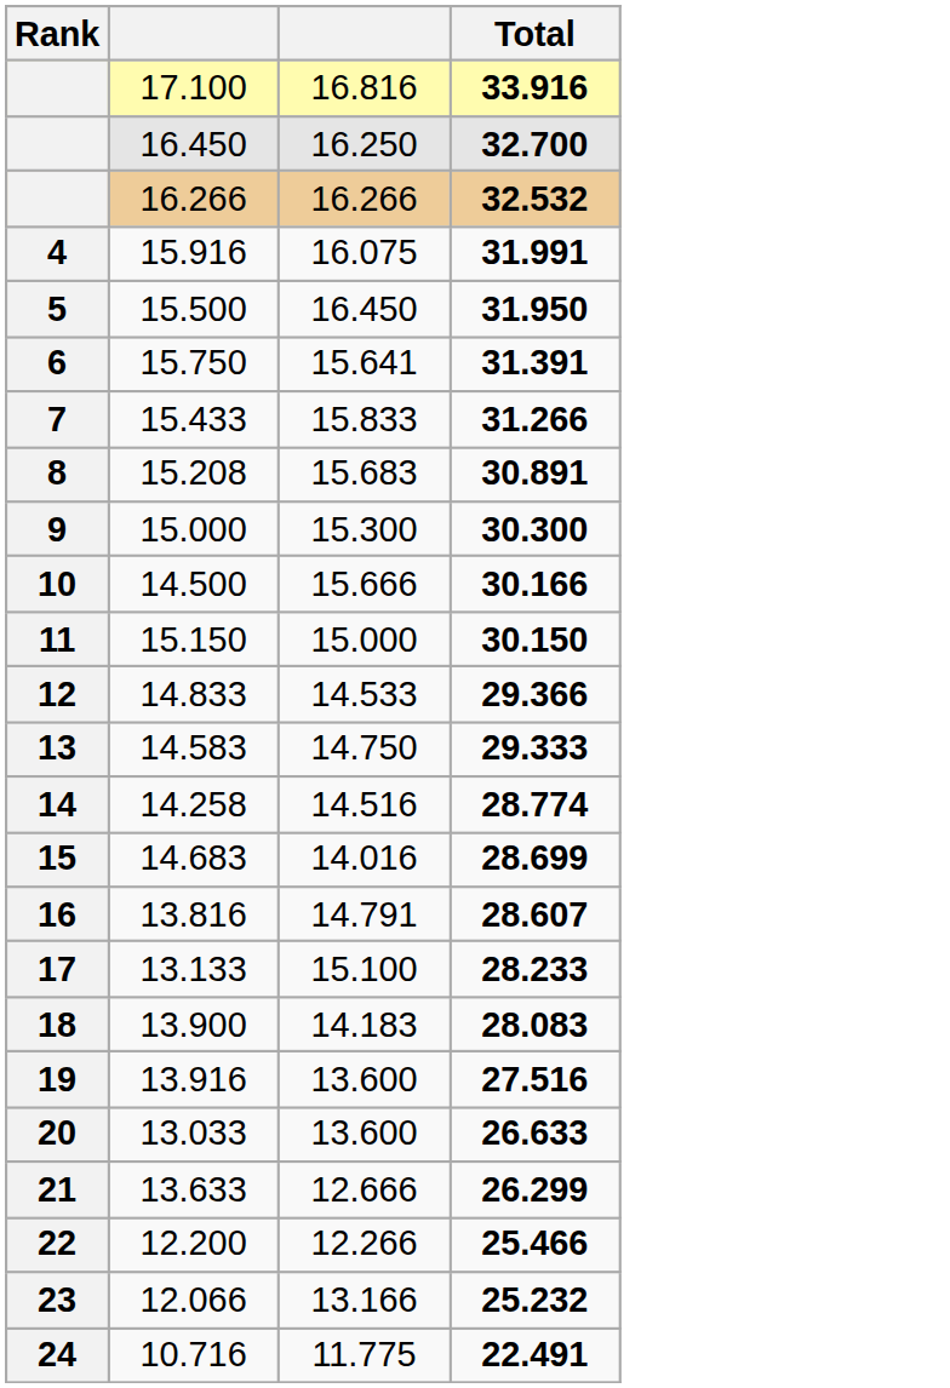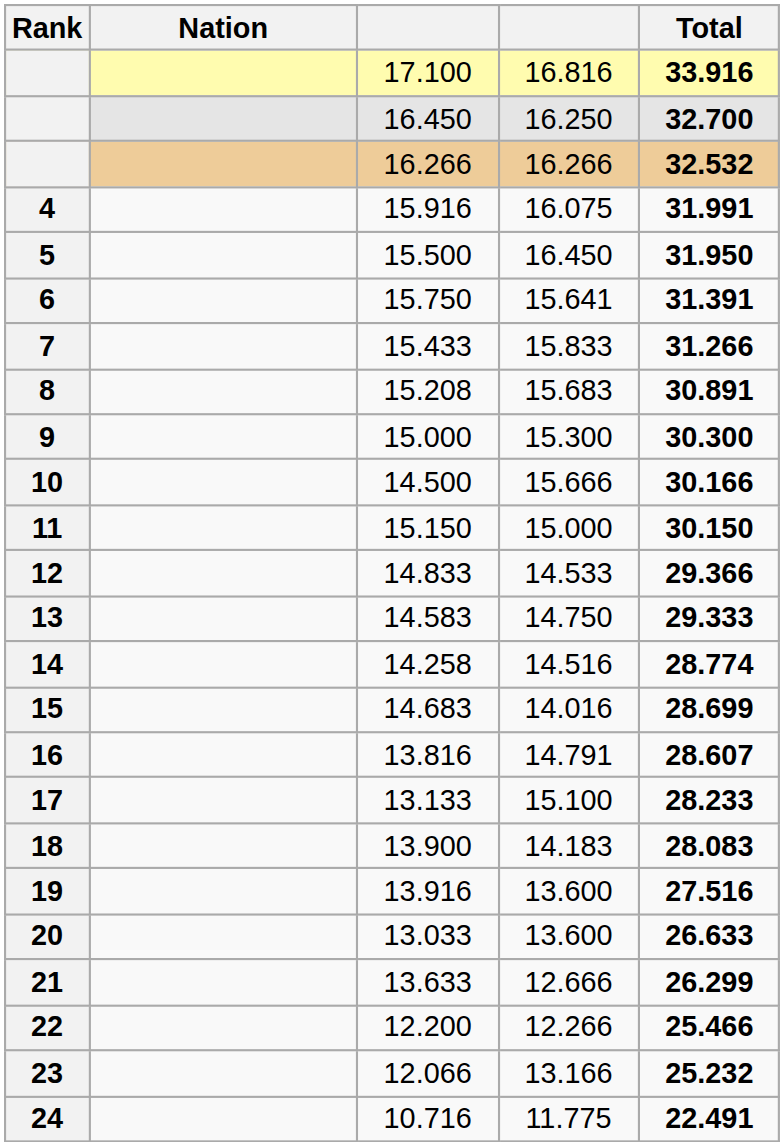 <table class="wikitable sortable" style="text-align:center; font-size:85%">
 <tr>
 <th scope="col" style="width:20px;">Rank</th>
+<th ! scope="col" style="width:120px;">Nation</th>
 <th ! scope="col" style="width:60px;"></th>
 <th ! scope="col" style="width:60px;"></th>
 <th ! scope="col" style="width:60px;">Total</th>
 </tr>
 <tr style="background:#fffcaf;">
 <th scope=row style="text-align:center"></th>
+<td align=left></td>
 <td>17.100</td>
 <td>16.816</td>
 <td><strong>33.916</strong></td>
 </tr>
 <tr style="background:#e5e5e5;">
 <th scope=row style="text-align:center"></th>
+<td align=left></td>
 <td>16.450</td>
 <td>16.250</td>
 <td><strong>32.700</strong></td>
 </tr>
 <tr style="background:#ec9;">
 <th scope=row style="text-align:center"></th>
+<td align=left></td>
 <td>16.266</td>
 <td>16.266</td>
 <td><strong>32.532</strong></td>
 </tr>
 <tr>
 <th scope=row style="text-align:center">4</th>
+<td align=left></td>
 <td>15.916</td>
 <td>16.075</td>
 <td><strong>31.991</strong></td>
 </tr>
 <tr>
 <th scope=row style="text-align:center">5</th>
+<td align=left></td>
 <td>15.500</td>
 <td>16.450</td>
 <td><strong>31.950</strong></td>
 </tr>
 <tr>
 <th scope=row style="text-align:center">6</th>
+<td align=left></td>
 <td>15.750</td>
 <td>15.641</td>
 <td><strong>31.391</strong></td>
 </tr>
 <tr>
 <th scope=row style="text-align:center">7</th>
+<td align=left></td>
 <td>15.433</td>
 <td>15.833</td>
 <td><strong>31.266</strong></td>
 </tr>
 <tr>
 <th scope=row style="text-align:center">8</th>
+<td align=left></td>
 <td>15.208</td>
 <td>15.683</td>
 <td><strong>30.891</strong></td>
 </tr>
 <tr>
 <th scope=row style="text-align:center">9</th>
+<td align=left></td>
 <td>15.000</td>
 <td>15.300</td>
 <td><strong>30.300</strong></td>
 </tr>
 <tr>
 <th scope=row style="text-align:center">10</th>
+<td align=left></td>
 <td>14.500</td>
 <td>15.666</td>
 <td><strong>30.166</strong></td>
 </tr>
 <tr>
 <th scope=row style="text-align:center">11</th>
+<td align=left></td>
 <td>15.150</td>
 <td>15.000</td>
 <td><strong>30.150</strong></td>
 </tr>
 <tr>
 <th scope=row style="text-align:center">12</th>
+<td align=left></td>
 <td>14.833</td>
 <td>14.533</td>
 <td><strong>29.366</strong></td>
 </tr>
 <tr>
 <th scope=row style="text-align:center">13</th>
+<td align=left></td>
 <td>14.583</td>
 <td>14.750</td>
 <td><strong>29.333</strong></td>
 </tr>
 <tr>
 <th scope=row style="text-align:center">14</th>
+<td align=left></td>
 <td>14.258</td>
 <td>14.516</td>
 <td><strong>28.774</strong></td>
 </tr>
 <tr>
 <th scope=row style="text-align:center">15</th>
+<td align=left></td>
 <td>14.683</td>
 <td>14.016</td>
 <td><strong>28.699</strong></td>
 </tr>
 <tr>
 <th scope=row style="text-align:center">16</th>
+<td align=left></td>
 <td>13.816</td>
 <td>14.791</td>
 <td><strong>28.607</strong></td>
 </tr>
 <tr>
 <th scope=row style="text-align:center">17</th>
+<td align=left></td>
 <td>13.133</td>
 <td>15.100</td>
 <td><strong>28.233</strong></td>
 </tr>
 <tr>
 <th scope=row style="text-align:center">18</th>
+<td align=left></td>
 <td>13.900</td>
 <td>14.183</td>
 <td><strong>28.083</strong></td>
 </tr>
 <tr>
 <th scope=row style="text-align:center">19</th>
+<td align=left></td>
 <td>13.916</td>
 <td>13.600</td>
 <td><strong>27.516</strong></td>
 </tr>
 <tr>
 <th scope=row style="text-align:center">20</th>
+<td align=left></td>
 <td>13.033</td>
 <td>13.600</td>
 <td><strong>26.633</strong></td>
 </tr>
 <tr>
 <th scope=row style="text-align:center">21</th>
+<td align=left></td>
 <td>13.633</td>
 <td>12.666</td>
 <td><strong>26.299</strong></td>
 </tr>
 <tr>
 <th scope=row style="text-align:center">22</th>
+<td align=left></td>
 <td>12.200</td>
 <td>12.266</td>
 <td><strong>25.466</strong></td>
 </tr>
 <tr>
 <th scope=row style="text-align:center">23</th>
+<td align=left></td>
 <td>12.066</td>
 <td>13.166</td>
 <td><strong>25.232</strong></td>
 </tr>
 <tr>
 <th scope=row style="text-align:center">24</th>
+<td align=left></td>
 <td>10.716</td>
 <td>11.775</td>
 <td><strong>22.491</strong></td>
 </tr>
 </table>
